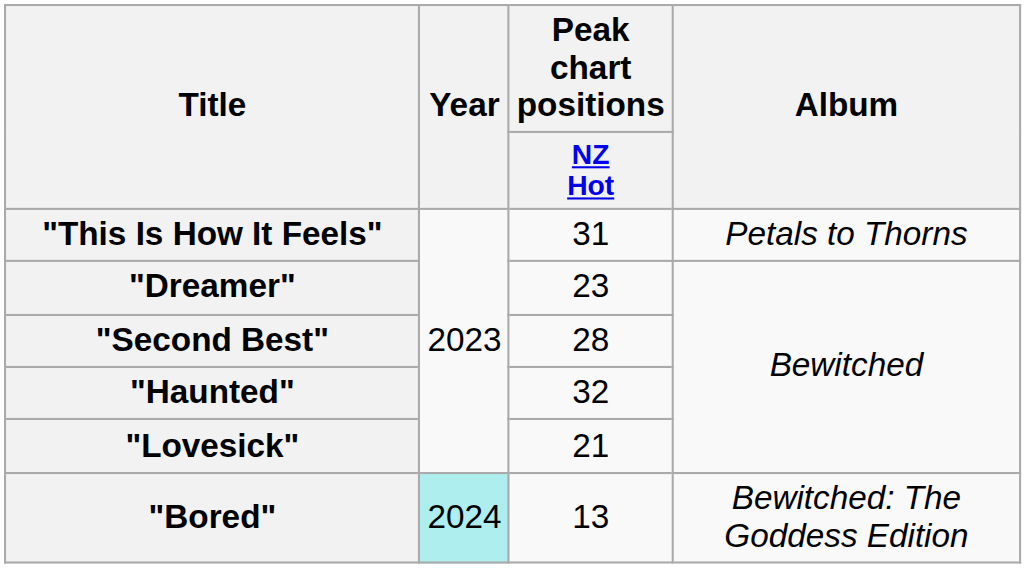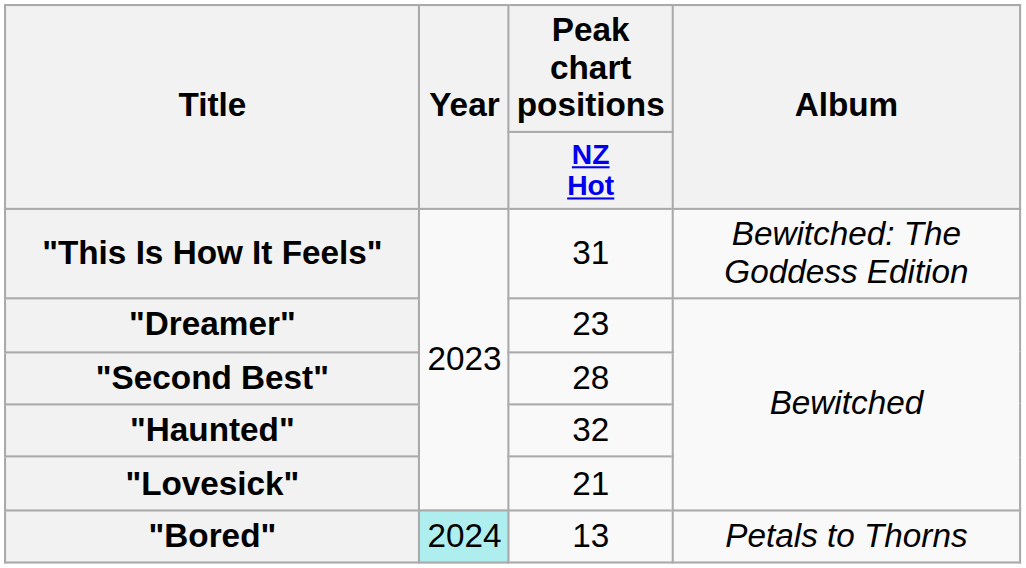 <table class="wikitable plainrowheaders" style="text-align:center">
 <tr>
 <th scope="col" rowspan="2" style="width:12em;">Title</th>
 <th scope="col" rowspan="2">Year</th>
 <th scope="col" colspan="1">Peak chart positions</th>
 <th scope="col" rowspan="2" style="width:10em;">Album</th>
 </tr>
 <tr>
 <th scope="col" style="width:2.5em;font-size:85%;"><a href='#'>NZ<br>Hot</a><br></th>
 </tr>
 <tr>
 <th scope="row">"This Is How It Feels"<br></th>
 <td rowspan="5">2023</td>
 <td>31</td>
-<td><em>Petals to Thorns</em></td>
+<td><em>Bewitched: The Goddess Edition</em></td>
 </tr>
 <tr>
 <th scope="row">"Dreamer"</th>
 <td>23</td>
 <td rowspan="4"><em>Bewitched</em></td>
 </tr>
 <tr>
 <th scope="row">"Second Best"</th>
 <td>28</td>
 </tr>
 <tr>
 <th scope="row">"Haunted"</th>
 <td>32</td>
 </tr>
 <tr>
 <th scope="row">"Lovesick"</th>
 <td>21</td>
 </tr>
 <tr>
 <th scope="row">"Bored"</th>
 <td style="background: paleturquoise;">2024</td>
 <td>13</td>
-<td><em>Bewitched: The Goddess Edition</em></td>
+<td><em>Petals to Thorns</em></td>
 </tr>
 </table>
